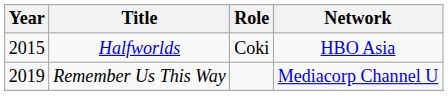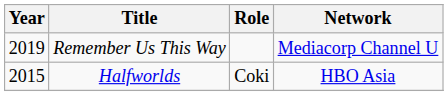 <table class="wikitable sortable">
 <tr>
 <th>Year</th>
 <th>Title</th>
 <th>Role</th>
 <th>Network</th>
 </tr>
 <tr>
+<td>2019</td>
+<td align=center><em>Remember Us This Way</em></td>
+<td align=center></td>
+<td align=center><a href='#'>Mediacorp Channel U</a></td>
+</tr>
+<tr>
 <td>2015</td>
 <td align=center><em><a href='#'>Halfworlds</a></em></td>
 <td align=center>Coki</td>
 <td align=center><a href='#'>HBO Asia</a></td>
 </tr>
 <tr>
-<td>2019</td>
-<td align=center><em>Remember Us This Way</em></td>
-<td align=center></td>
-<td align=center><a href='#'>Mediacorp Channel U</a></td>
-</tr>
-<tr>
 </tr>
 </table>
